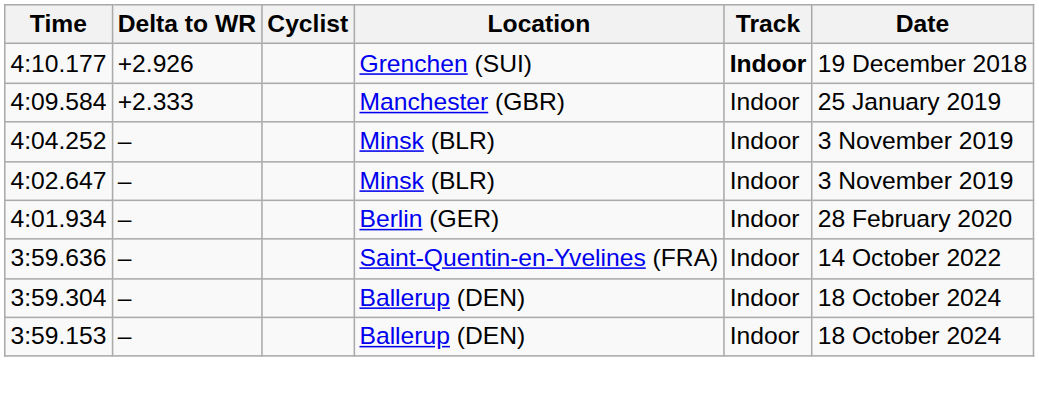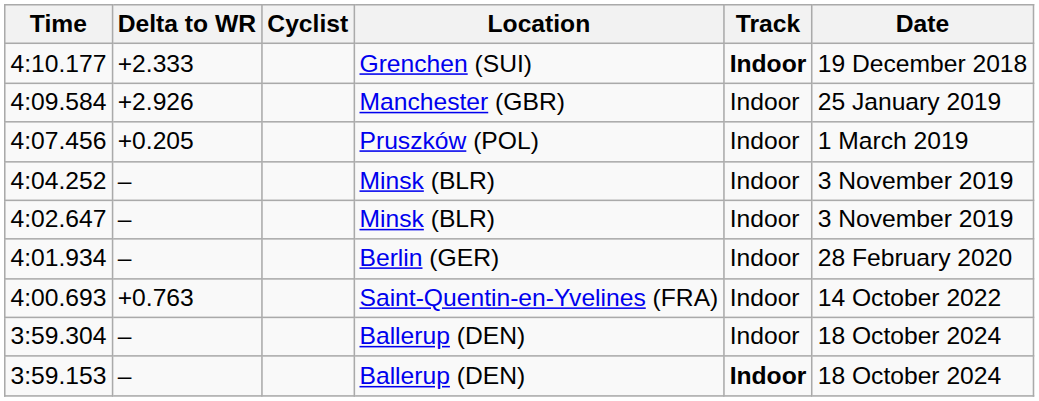 <table class="wikitable">
 <tr align="left">
 <th>Time</th>
 <th>Delta to WR</th>
 <th>Cyclist</th>
 <th>Location</th>
 <th>Track</th>
 <th>Date</th>
 </tr>
 <tr>
 <td>4:10.177</td>
-<td>+2.926</td>
+<td>+2.333</td>
 <td></td>
 <td><a href='#'>Grenchen</a> (SUI)</td>
 <td><strong>Indoor</strong></td>
 <td>19 December 2018</td>
 </tr>
 <tr>
 <td>4:09.584</td>
-<td>+2.333</td>
+<td>+2.926</td>
 <td></td>
 <td><a href='#'>Manchester</a> (GBR)</td>
 <td>Indoor</td>
 <td>25 January 2019</td>
+</tr>
+<tr>
+<td>4:07.456</td>
+<td>+0.205</td>
+<td></td>
+<td><a href='#'>Pruszków</a> (POL)</td>
+<td>Indoor</td>
+<td>1 March 2019</td>
 </tr>
 <tr>
 <td>4:04.252</td>
 <td>–</td>
 <td></td>
 <td><a href='#'>Minsk</a> (BLR)</td>
 <td>Indoor</td>
 <td>3 November 2019</td>
 </tr>
 <tr>
 <td>4:02.647</td>
 <td>–</td>
 <td></td>
 <td><a href='#'>Minsk</a> (BLR)</td>
 <td>Indoor</td>
 <td>3 November 2019</td>
 </tr>
 <tr>
 <td>4:01.934</td>
 <td>–</td>
 <td></td>
 <td><a href='#'>Berlin</a> (GER)</td>
 <td>Indoor</td>
 <td>28 February 2020</td>
 </tr>
 <tr>
-<td>3:59.636</td>
-<td>–</td>
+<td>4:00.693</td>
+<td>+0.763</td>
 <td></td>
 <td><a href='#'>Saint-Quentin-en-Yvelines</a> (FRA)</td>
 <td>Indoor</td>
 <td>14 October 2022</td>
 </tr>
 <tr>
 <td>3:59.304</td>
 <td>–</td>
 <td></td>
 <td><a href='#'>Ballerup</a> (DEN)</td>
 <td>Indoor</td>
 <td>18 October 2024</td>
 </tr>
 <tr>
 <td>3:59.153</td>
 <td>–</td>
 <td></td>
 <td><a href='#'>Ballerup</a> (DEN)</td>
-<td>Indoor</td>
+<td><strong>Indoor</strong></td>
 <td>18 October 2024</td>
 </tr>
 </table>
